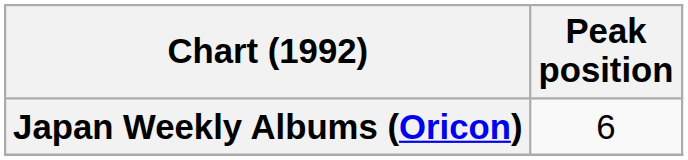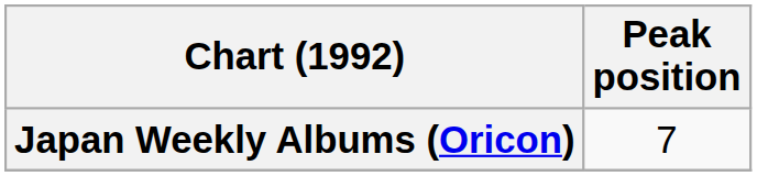 <table class="wikitable sortable plainrowheaders" style="text-align:center;">
 <tr>
 <th scope="col">Chart (1992)</th>
 <th scope="col">Peak<br>position</th>
 </tr>
 <tr>
 <th scope="row">Japan Weekly Albums (<a href='#'>Oricon</a>)</th>
-<td style="text-align:center;">6</td>
+<td style="text-align:center;">7</td>
 </tr>
 <tr>
 </tr>
 </table>
